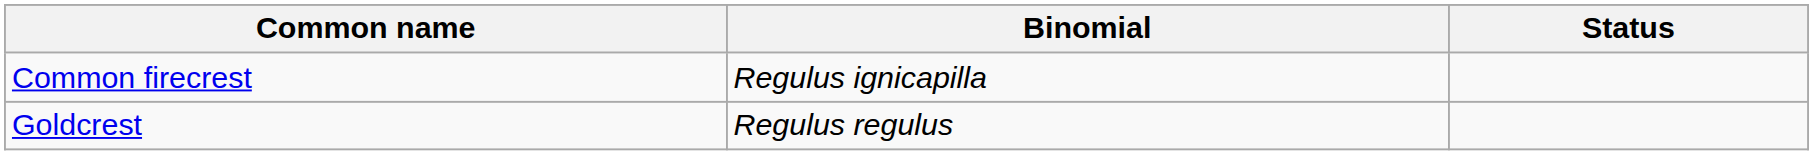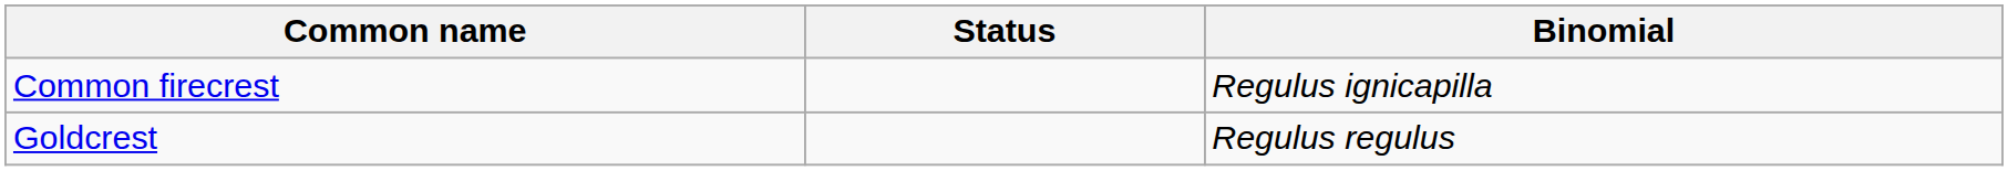 <table style="width:60%;" class="wikitable">
 <tr>
 <th width=40%>Common name</th>
+<th width=20%>Status</th>
 <th width=40%>Binomial</th>
-<th width=20%>Status</th>
 </tr>
 <tr>
 <td><a href='#'>Common firecrest</a></td>
+<td></td>
 <td><em>Regulus ignicapilla</em></td>
-<td></td>
 </tr>
 <tr>
 <td><a href='#'>Goldcrest</a></td>
+<td></td>
 <td><em>Regulus regulus</em></td>
-<td></td>
 </tr>
 </table>
